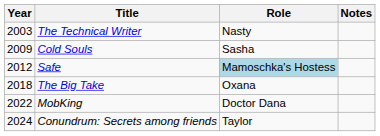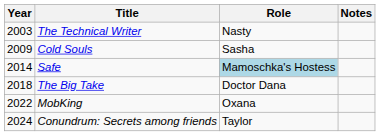 <table class="wikitable sortable">
 <tr>
 <th>Year</th>
 <th>Title</th>
 <th>Role</th>
 <th>Notes</th>
 </tr>
 <tr>
 <td>2003</td>
 <td><em><a href='#'>The Technical Writer</a></em></td>
 <td>Nasty</td>
 <td></td>
 </tr>
 <tr>
 <td>2009</td>
 <td><em><a href='#'>Cold Souls</a></em></td>
 <td>Sasha</td>
 <td></td>
 </tr>
 <tr>
-<td>2012</td>
+<td>2014</td>
 <td><em><a href='#'>Safe</a></em></td>
 <td style="background: lightblue;">Mamoschka's Hostess</td>
 <td></td>
 </tr>
 <tr>
 <td>2018</td>
 <td><em><a href='#'>The Big Take</a></em></td>
-<td>Oxana</td>
+<td>Doctor Dana</td>
 <td></td>
 </tr>
 <tr>
 <td>2022</td>
 <td><em>MobKing</em></td>
-<td>Doctor Dana</td>
+<td>Oxana</td>
 <td></td>
 </tr>
 <tr>
 <td>2024</td>
 <td><em>Conundrum: Secrets among friends</td>
 <td>Taylor</td>
 <td></td>
 </tr>
 </table>
